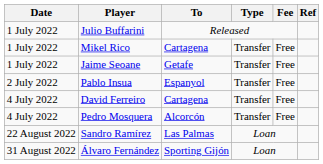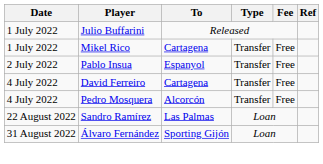 <table class="wikitable">
 <tr>
 <th>Date</th>
 <th>Player</th>
 <th>To</th>
 <th>Type</th>
 <th>Fee</th>
 <th>Ref</th>
 </tr>
 <tr>
 <td>1 July 2022</td>
 <td> <a href='#'>Julio Buffarini</a></td>
 <td colspan=3 align=center><em>Released</em></td>
 <td align=center></td>
 </tr>
 <tr>
 <td>1 July 2022</td>
 <td> <a href='#'>Mikel Rico</a></td>
 <td><a href='#'>Cartagena</a></td>
-<td align=center>Transfer</td>
-<td align=center>Free</td>
-<td align=center></td>
-</tr>
-<tr>
-<td>1 July 2022</td>
-<td> <a href='#'>Jaime Seoane</a></td>
-<td><a href='#'>Getafe</a></td>
 <td align=center>Transfer</td>
 <td align=center>Free</td>
 <td align=center></td>
 </tr>
 <tr>
 <td>2 July 2022</td>
 <td> <a href='#'>Pablo Insua</a></td>
 <td><a href='#'>Espanyol</a></td>
 <td align=center>Transfer</td>
 <td align=center>Free</td>
 <td align=center></td>
 </tr>
 <tr>
 <td>4 July 2022</td>
 <td> <a href='#'>David Ferreiro</a></td>
 <td><a href='#'>Cartagena</a></td>
 <td align=center>Transfer</td>
 <td align=center>Free</td>
 <td align=center></td>
 </tr>
 <tr>
 <td>4 July 2022</td>
 <td> <a href='#'>Pedro Mosquera</a></td>
 <td><a href='#'>Alcorcón</a></td>
 <td align=center>Transfer</td>
 <td align=center>Free</td>
 <td align=center></td>
 </tr>
 <tr>
 <td>22 August 2022</td>
 <td> <a href='#'>Sandro Ramírez</a></td>
 <td><a href='#'>Las Palmas</a></td>
 <td colspan=2 align=center><em>Loan</em></td>
 <td align=center></td>
 </tr>
 <tr>
 <td>31 August 2022</td>
 <td> <a href='#'>Álvaro Fernández</a></td>
 <td><a href='#'>Sporting Gijón</a></td>
 <td colspan=2 align=center><em>Loan</em></td>
 <td align=center></td>
 </tr>
 </table>
